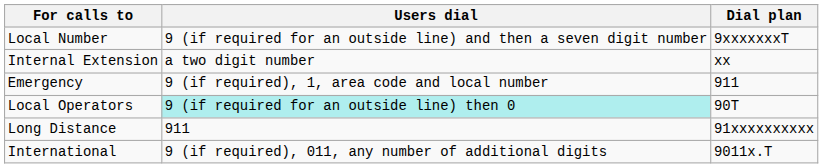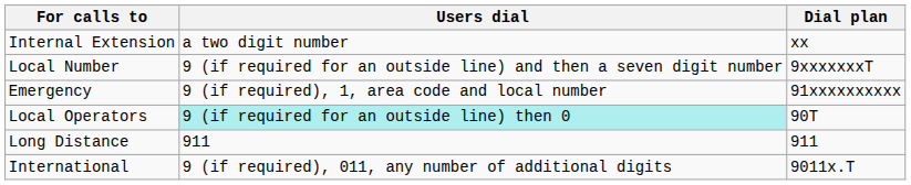 <table class="wikitable">
 <tr>
 <th>For calls to</th>
 <th>Users dial</th>
 <th>Dial plan</th>
 </tr>
 <tr>
+<td>Internal Extension</td>
+<td>a two digit number</td>
+<td>xx</td>
+</tr>
+<tr>
 <td>Local Number</td>
 <td>9 (if required for an outside line) and then a seven digit number</td>
 <td>9xxxxxxxT</td>
 </tr>
 <tr>
-<td>Internal Extension</td>
-<td>a two digit number</td>
-<td>xx</td>
-</tr>
-<tr>
 <td>Emergency</td>
 <td>9 (if required), 1, area code and local number</td>
-<td>911</td>
+<td>91xxxxxxxxxx</td>
 </tr>
 <tr>
 <td>Local Operators</td>
 <td style="background: paleturquoise;">9 (if required for an outside line) then 0</td>
 <td>90T</td>
 </tr>
 <tr>
 <td>Long Distance</td>
 <td>911</td>
-<td>91xxxxxxxxxx</td>
+<td>911</td>
 </tr>
 <tr>
 <td>International</td>
 <td>9 (if required), 011, any number of additional digits</td>
 <td>9011x.T</td>
 </tr>
 </table>
